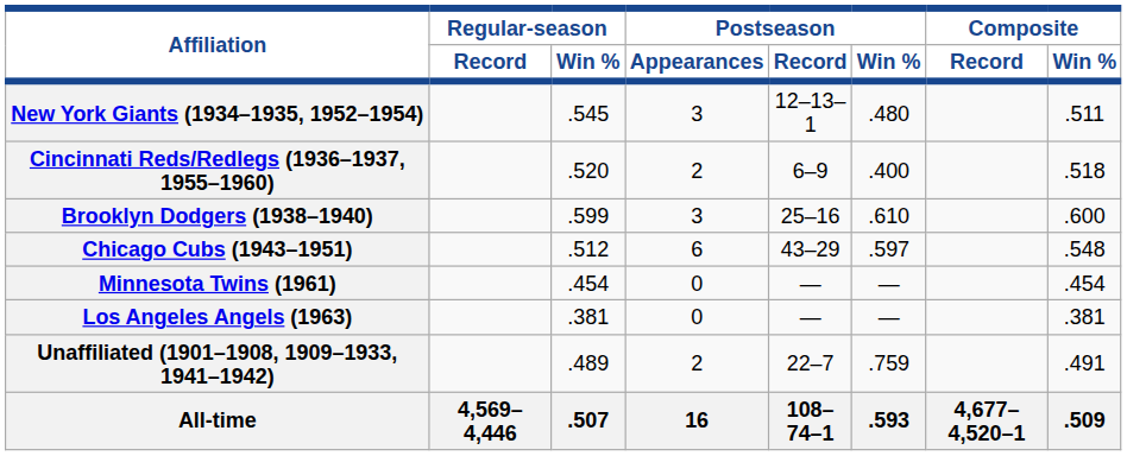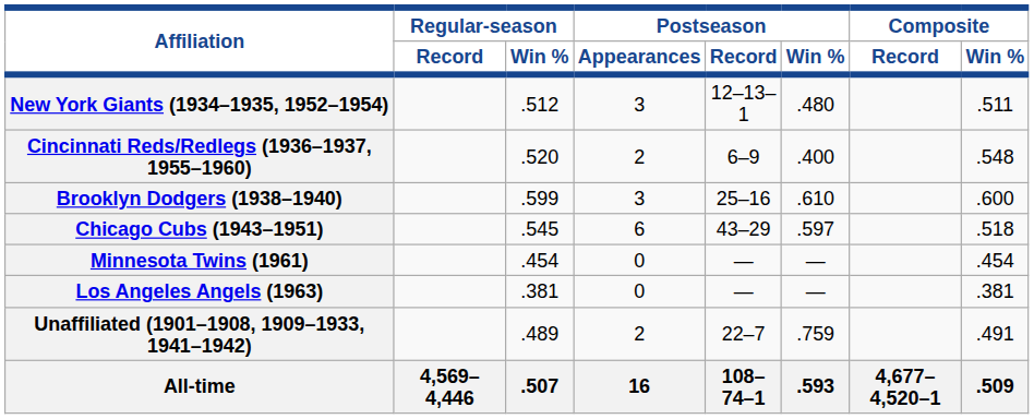 <table class="wikitable sortable plainrowheaders" style="font-size: 95%; text-align:center;">
 <tr>
 <th rowspan="2" scope="col" width="295px" style="background-color:#ffffff; border-top:#17468E 5px solid; border-bottom:#17468E 5px solid; color:#17468E">Affiliation</th>
 <th colspan="2" scope="col" style="background-color:#ffffff; border-top:#17468E 5px solid; color:#17468E">Regular-season</th>
 <th colspan="3" scope="col" style="background-color:#ffffff; border-top:#17468E 5px solid; color:#17468E">Postseason</th>
 <th colspan="3" scope="col" style="background-color:#ffffff; border-top:#17468E 5px solid; color:#17468E">Composite</th>
 </tr>
 <tr>
 <th scope="col" width="80px" style="background-color:#ffffff; border-bottom:#17468E 5px solid; color:#17468E">Record</th>
 <th scope="col" style="background-color:#ffffff; border-bottom:#17468E 5px solid; color:#17468E">Win %</th>
 <th scope="col" style="background-color:#ffffff; border-bottom:#17468E 5px solid; color:#17468E">Appearances</th>
 <th scope="col" width="50px" style="background-color:#ffffff; border-bottom:#17468E 5px solid; color:#17468E">Record</th>
 <th scope="col" style="background-color:#ffffff; border-bottom:#17468E 5px solid; color:#17468E">Win %</th>
 <th scope="col" width="80px" style="background-color:#ffffff; border-bottom:#17468E 5px solid; color:#17468E">Record</th>
 <th scope="col" style="background-color:#ffffff; border-bottom:#17468E 5px solid; color:#17468E">Win %</th>
 </tr>
 <tr>
 <th scope="row"><a href='#'>New York Giants</a> (1934–1935, 1952–1954)</th>
 <td></td>
-<td>.545</td>
+<td>.512</td>
 <td>3</td>
 <td>12–13–1</td>
 <td>.480</td>
 <td></td>
 <td>.511</td>
 </tr>
 <tr>
 <th scope="row"><a href='#'>Cincinnati Reds/Redlegs</a> (1936–1937, 1955–1960)</th>
 <td></td>
 <td>.520</td>
 <td>2</td>
 <td>6–9</td>
 <td>.400</td>
 <td></td>
-<td>.518</td>
+<td>.548</td>
 </tr>
 <tr>
 <th scope="row"><a href='#'>Brooklyn Dodgers</a> (1938–1940)</th>
 <td></td>
 <td>.599</td>
 <td>3</td>
 <td>25–16</td>
 <td>.610</td>
 <td></td>
 <td>.600</td>
 </tr>
 <tr>
 <th scope="row"><a href='#'>Chicago Cubs</a> (1943–1951)</th>
 <td></td>
-<td>.512</td>
+<td>.545</td>
 <td>6</td>
 <td>43–29</td>
 <td>.597</td>
 <td></td>
-<td>.548</td>
+<td>.518</td>
 </tr>
 <tr>
 <th scope="row"><a href='#'>Minnesota Twins</a> (1961)</th>
 <td></td>
 <td>.454</td>
 <td>0</td>
 <td>—</td>
 <td>—</td>
 <td></td>
 <td>.454</td>
 </tr>
 <tr>
 <th scope="row"><a href='#'>Los Angeles Angels</a> (1963)</th>
 <td></td>
 <td>.381</td>
 <td>0</td>
 <td>—</td>
 <td>—</td>
 <td></td>
 <td>.381</td>
 </tr>
 <tr>
 <th scope="row">Unaffiliated (1901–1908, 1909–1933, 1941–1942)</th>
 <td></td>
 <td>.489</td>
 <td>2</td>
 <td>22–7</td>
 <td>.759</td>
 <td></td>
 <td>.491</td>
 </tr>
 <tr>
 <th scope="row"><strong>All-time</strong></th>
 <th>4,569–4,446</th>
 <th>.507</th>
 <th>16</th>
 <th>108–74–1</th>
 <th>.593</th>
 <th>4,677–4,520–1</th>
 <th>.509</th>
 </tr>
 </table>
